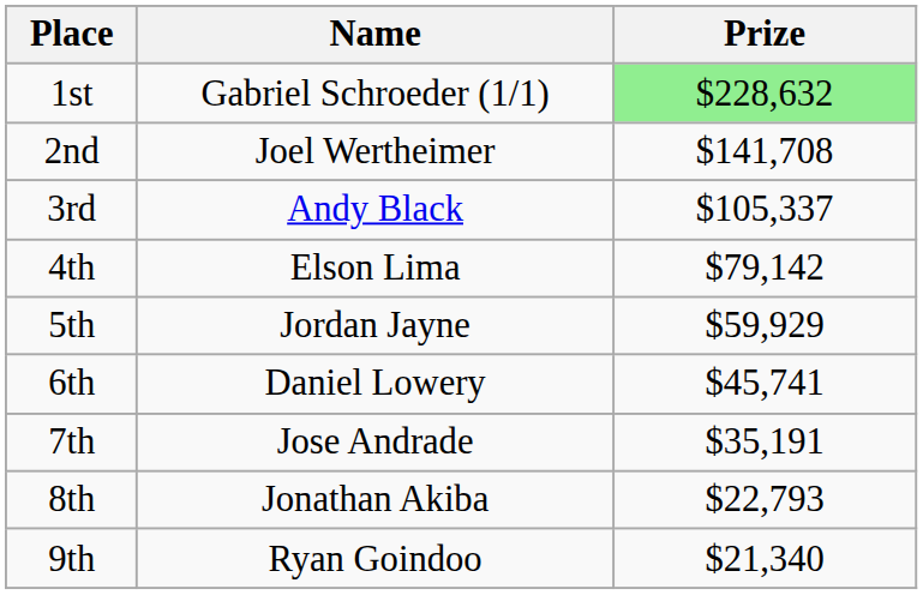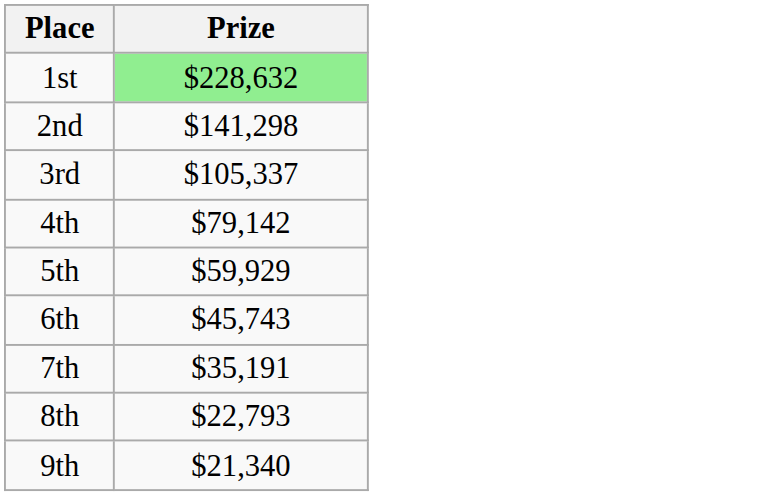 <table class="wikitable">
 <tr>
 <th width="50">Place</th>
-<th width="200">Name</th>
 <th width="125">Prize</th>
 </tr>
 <tr>
 <td align = "center">1st</td>
-<td align = "center"> Gabriel Schroeder (1/1)</td>
 <td align = "center" style="background: lightgreen;">$228,632</td>
 </tr>
 <tr>
 <td align = "center">2nd</td>
-<td align = "center"> Joel Wertheimer</td>
-<td align = "center">$141,708</td>
+<td align = "center">$141,298</td>
 </tr>
 <tr>
 <td align = "center">3rd</td>
-<td align = "center"> <a href='#'>Andy Black</a></td>
 <td align = "center">$105,337</td>
 </tr>
 <tr>
 <td align = "center">4th</td>
-<td align = "center"> Elson Lima</td>
 <td align = "center">$79,142</td>
 </tr>
 <tr>
 <td align = "center">5th</td>
-<td align = "center"> Jordan Jayne</td>
 <td align = "center">$59,929</td>
 </tr>
 <tr>
 <td align = "center">6th</td>
-<td align = "center"> Daniel Lowery</td>
-<td align = "center">$45,741</td>
+<td align = "center">$45,743</td>
 </tr>
 <tr>
 <td align = "center">7th</td>
-<td align = "center"> Jose Andrade</td>
 <td align = "center">$35,191</td>
 </tr>
 <tr>
 <td align = "center">8th</td>
-<td align = "center"> Jonathan Akiba</td>
 <td align = "center">$22,793</td>
 </tr>
 <tr>
 <td align = "center">9th</td>
-<td align = "center"> Ryan Goindoo</td>
 <td align = "center">$21,340</td>
 </tr>
 </table>
